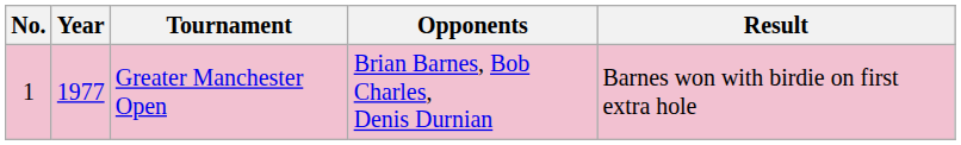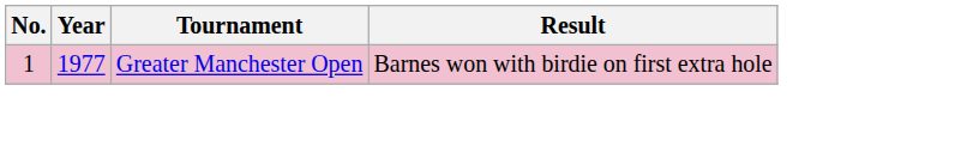 <table class="wikitable" style="font-size:95%;">
 <tr>
 <th>No.</th>
 <th>Year</th>
 <th>Tournament</th>
-<th>Opponents</th>
 <th>Result</th>
 </tr>
 <tr style="background:#F2C1D1;">
 <td align=center>1</td>
 <td><a href='#'>1977</a></td>
 <td><a href='#'>Greater Manchester Open</a></td>
-<td> <a href='#'>Brian Barnes</a>,  <a href='#'>Bob Charles</a>,<br> <a href='#'>Denis Durnian</a></td>
 <td>Barnes won with birdie on first extra hole</td>
 </tr>
 </table>
